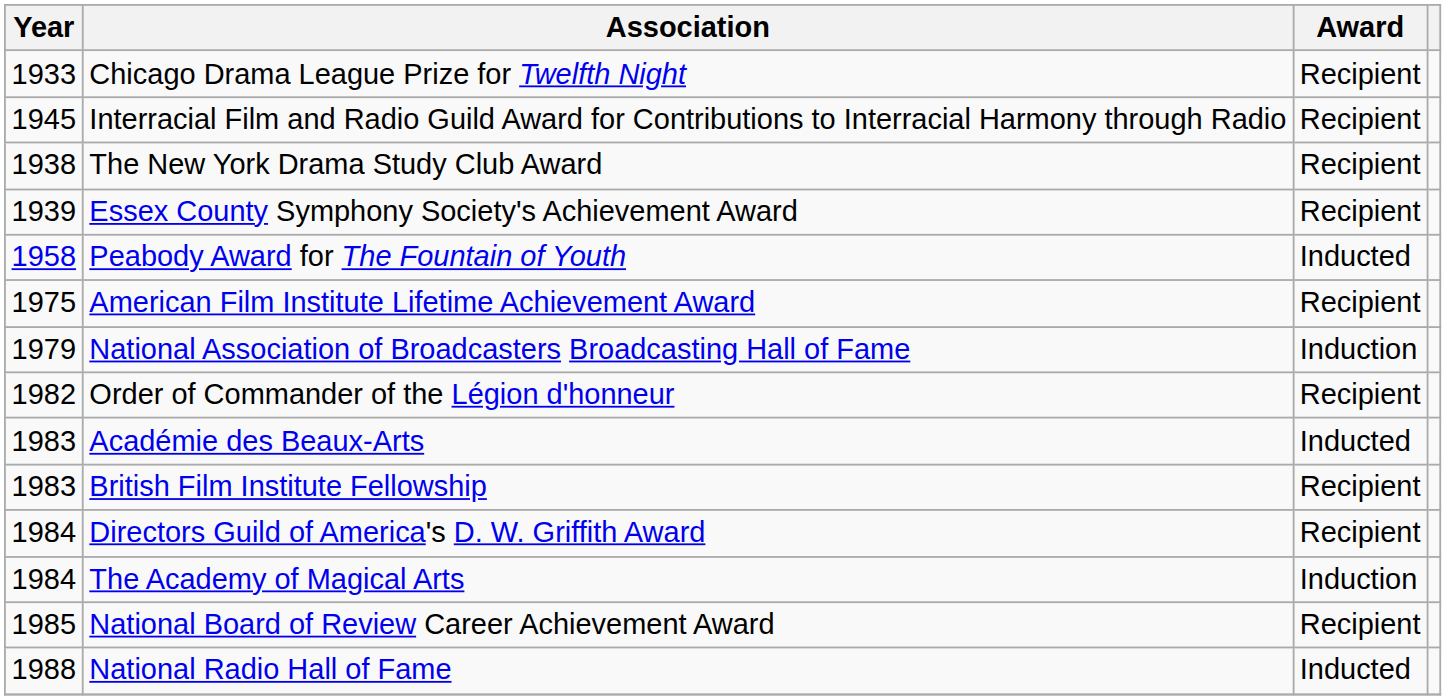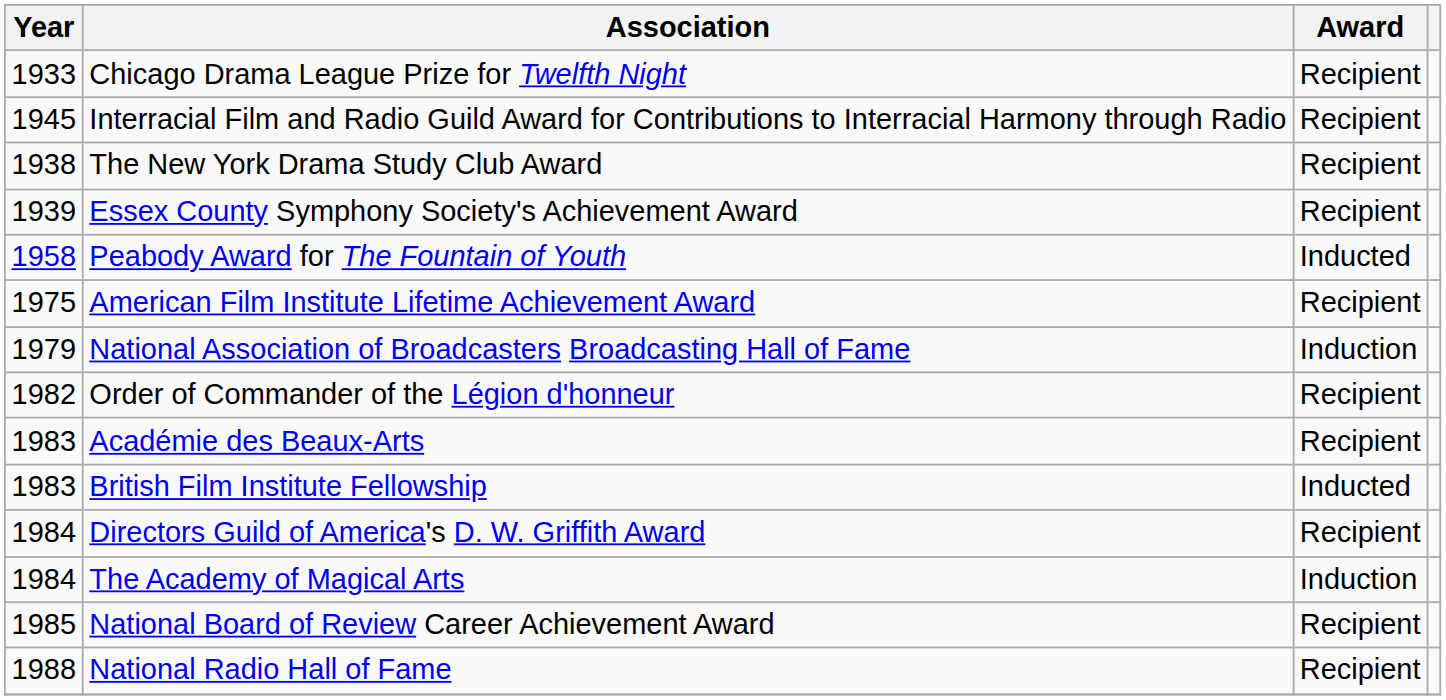 <table class="wikitable">
 <tr>
 <th>Year</th>
 <th>Association</th>
 <th>Award</th>
 <th></th>
 </tr>
 <tr>
 <td>1933</td>
 <td>Chicago Drama League Prize for <em><a href='#'>Twelfth Night</a></em></td>
 <td>Recipient</td>
 <td></td>
 </tr>
 <tr>
 <td>1945</td>
 <td>Interracial Film and Radio Guild Award for Contributions to Interracial Harmony through Radio</td>
 <td>Recipient</td>
 <td></td>
 </tr>
 <tr>
 <td>1938</td>
 <td>The New York Drama Study Club Award</td>
 <td>Recipient</td>
 <td></td>
 </tr>
 <tr>
 <td>1939</td>
 <td><a href='#'>Essex County</a> Symphony Society's Achievement Award</td>
 <td>Recipient</td>
 <td></td>
 </tr>
 <tr>
 <td><a href='#'>1958</a></td>
 <td><a href='#'>Peabody Award</a> for <em><a href='#'>The Fountain of Youth</a></em></td>
 <td>Inducted</td>
 <td></td>
 </tr>
 <tr>
 <td>1975</td>
 <td><a href='#'>American Film Institute Lifetime Achievement Award</a></td>
 <td>Recipient</td>
 <td></td>
 </tr>
 <tr>
 <td>1979</td>
 <td><a href='#'>National Association of Broadcasters</a> <a href='#'>Broadcasting Hall of Fame</a></td>
 <td>Induction</td>
 <td></td>
 </tr>
 <tr>
 <td>1982</td>
 <td>Order of Commander of the <a href='#'>Légion d'honneur</a></td>
 <td>Recipient</td>
 <td></td>
 </tr>
 <tr>
 <td>1983</td>
 <td><a href='#'>Académie des Beaux-Arts</a></td>
-<td>Inducted</td>
+<td>Recipient</td>
 <td></td>
 </tr>
 <tr>
 <td>1983</td>
 <td><a href='#'>British Film Institute Fellowship</a></td>
-<td>Recipient</td>
+<td>Inducted</td>
 <td></td>
 </tr>
 <tr>
 <td>1984</td>
 <td><a href='#'>Directors Guild of America</a>'s <a href='#'>D. W. Griffith Award</a></td>
 <td>Recipient</td>
 <td></td>
 </tr>
 <tr>
 <td>1984</td>
 <td><a href='#'>The Academy of Magical Arts</a></td>
 <td>Induction</td>
 <td></td>
 </tr>
 <tr>
 <td>1985</td>
 <td><a href='#'>National Board of Review</a> Career Achievement Award</td>
 <td>Recipient</td>
 <td></td>
 </tr>
 <tr>
 <td>1988</td>
 <td><a href='#'>National Radio Hall of Fame</a></td>
-<td>Inducted</td>
+<td>Recipient</td>
 <td></td>
 </tr>
 <tr>
 </tr>
 </table>
